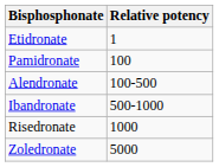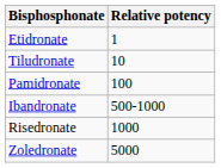 <table class="wikitable">
 <tr>
 <th>Bisphosphonate</th>
 <th>Relative potency</th>
 </tr>
 <tr>
 <td><a href='#'>Etidronate</a></td>
 <td>1</td>
 </tr>
 <tr>
+<td><a href='#'>Tiludronate</a></td>
+<td>10</td>
+</tr>
+<tr>
 <td><a href='#'>Pamidronate</a></td>
 <td>100</td>
-</tr>
-<tr>
-<td><a href='#'>Alendronate</a></td>
-<td>100-500</td>
 </tr>
 <tr>
 <td><a href='#'>Ibandronate</a></td>
 <td>500-1000</td>
 </tr>
 <tr>
 <td>Risedronate</td>
 <td>1000</td>
 </tr>
 <tr>
 <td><a href='#'>Zoledronate</a></td>
 <td>5000</td>
 </tr>
 </table>
